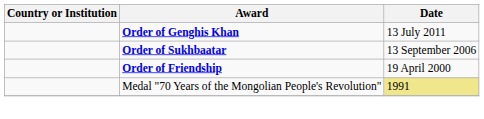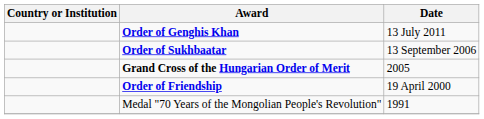 <table class="wikitable sortable">
 <tr>
 <th>Country or Institution</th>
 <th>Award</th>
 <th>Date</th>
 </tr>
 <tr>
 <td><strong></strong></td>
 <td><strong><a href='#'>Order of Genghis Khan</a></strong></td>
 <td>13 July 2011</td>
 </tr>
 <tr>
 <td><strong></strong></td>
 <td><strong><a href='#'>Order of Sukhbaatar</a></strong></td>
 <td>13 September 2006</td>
 </tr>
 <tr>
 <td><strong></strong></td>
+<td><strong>Grand Cross of the <a href='#'>Hungarian Order of Merit</a></strong></td>
+<td>2005</td>
+</tr>
+<tr>
+<td><strong></strong></td>
 <td><strong><a href='#'>Order of Friendship</a></strong></td>
 <td>19 April 2000</td>
 </tr>
 <tr>
 <td><strong></strong></td>
 <td>Medal "70 Years of the Mongolian People's Revolution"</td>
-<td style="background: khaki;">1991</td>
+<td>1991</td>
 </tr>
 <tr>
 </tr>
 </table>
